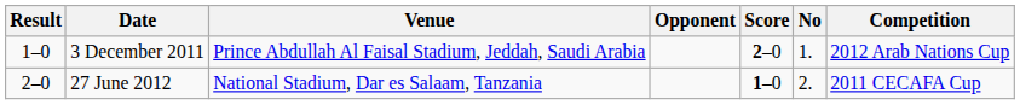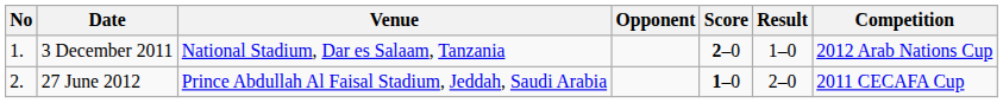 <table class="wikitable" style="font-size:85%;">
 <tr>
-<th>Result</th>
+<th>No</th>
 <th>Date</th>
 <th>Venue</th>
 <th>Opponent</th>
 <th>Score</th>
-<th>No</th>
+<th>Result</th>
 <th>Competition</th>
 </tr>
 <tr>
-<td align=center>1–0</td>
+<td>1.</td>
 <td>3 December 2011</td>
-<td><a href='#'>Prince Abdullah Al Faisal Stadium</a>, <a href='#'>Jeddah</a>, <a href='#'>Saudi Arabia</a></td>
+<td><a href='#'>National Stadium</a>, <a href='#'>Dar es Salaam</a>, <a href='#'>Tanzania</a></td>
 <td></td>
 <td align=center><strong>2</strong>–0</td>
-<td>1.</td>
+<td align=center>1–0</td>
 <td><a href='#'>2012 Arab Nations Cup</a></td>
 </tr>
 <tr>
-<td align=center>2–0</td>
+<td>2.</td>
 <td>27 June 2012</td>
-<td><a href='#'>National Stadium</a>, <a href='#'>Dar es Salaam</a>, <a href='#'>Tanzania</a></td>
+<td><a href='#'>Prince Abdullah Al Faisal Stadium</a>, <a href='#'>Jeddah</a>, <a href='#'>Saudi Arabia</a></td>
 <td></td>
 <td align=center><strong>1</strong>–0</td>
-<td>2.</td>
+<td align=center>2–0</td>
 <td><a href='#'>2011 CECAFA Cup</a></td>
 </tr>
 </table>
